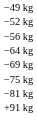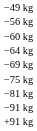 <table>
 <tr>
 <td>−49 kg</td>
 <td></td>
 <td></td>
 <td></td>
 </tr>
 <tr>
-<td>−52 kg</td>
+<td>−56 kg</td>
 <td></td>
 <td></td>
 <td></td>
 </tr>
 <tr>
-<td>−56 kg</td>
+<td>−60 kg</td>
 <td></td>
 <td></td>
 <td></td>
 </tr>
 <tr>
 <td>−64 kg</td>
 <td></td>
 <td></td>
 <td></td>
 </tr>
 <tr>
 <td>−69 kg</td>
 <td></td>
 <td></td>
 <td></td>
 </tr>
 <tr>
 <td>−75 kg</td>
 <td></td>
 <td></td>
 <td></td>
 </tr>
 <tr>
 <td>−81 kg</td>
 <td></td>
 <td></td>
 <td></td>
 </tr>
 <tr>
+<td>−91 kg</td>
+<td></td>
+<td></td>
+<td></td>
+</tr>
+<tr>
 <td>+91 kg</td>
 <td></td>
 <td></td>
 <td></td>
 </tr>
 <tr>
 </tr>
 </table>
